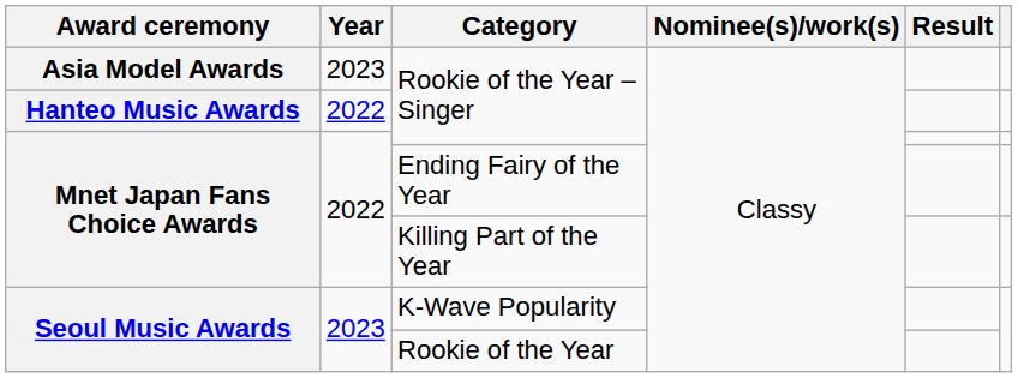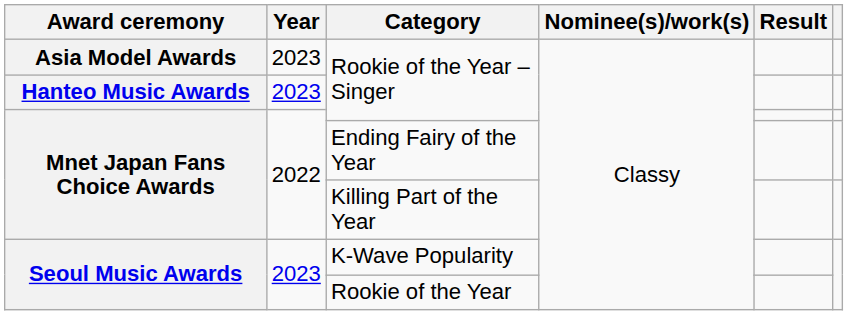 <table class="wikitable sortable plainrowheaders" style="text-align:center">
 <tr>
 <th scope="col">Award ceremony</th>
 <th scope="col">Year</th>
 <th scope="col">Category</th>
 <th scope="col">Nominee(s)/work(s)</th>
 <th scope="col">Result</th>
 <th scope="col" class="unsortable"></th>
 </tr>
 <tr>
 <th scope="row">Asia Model Awards</th>
 <td>2023</td>
 <td rowspan="3" style="text-align:left">Rookie of the Year – Singer</td>
 <td rowspan="7">Classy</td>
 <td></td>
 <td></td>
 </tr>
 <tr>
 <th scope="row"><a href='#'>Hanteo Music Awards</a></th>
-<td><a href='#'>2022</a></td>
+<td><a href='#'>2023</a></td>
 <td></td>
 <td></td>
 </tr>
 <tr>
 <th scope="row" rowspan="3">Mnet Japan Fans Choice Awards</th>
 <td rowspan="3">2022</td>
 <td></td>
 <td></td>
 </tr>
 <tr>
 <td style="text-align:left">Ending Fairy of the Year</td>
 <td></td>
 <td></td>
 </tr>
 <tr>
 <td style="text-align:left">Killing Part of the Year</td>
 <td></td>
 <td></td>
 </tr>
 <tr>
 <th scope="row" rowspan="2"><a href='#'>Seoul Music Awards</a></th>
 <td rowspan="2"><a href='#'>2023</a></td>
 <td style="text-align:left">K-Wave Popularity</td>
 <td></td>
 <td style="text-align:center" rowspan="2"></td>
 </tr>
 <tr>
 <td style="text-align:left">Rookie of the Year</td>
 <td></td>
 </tr>
 </table>
